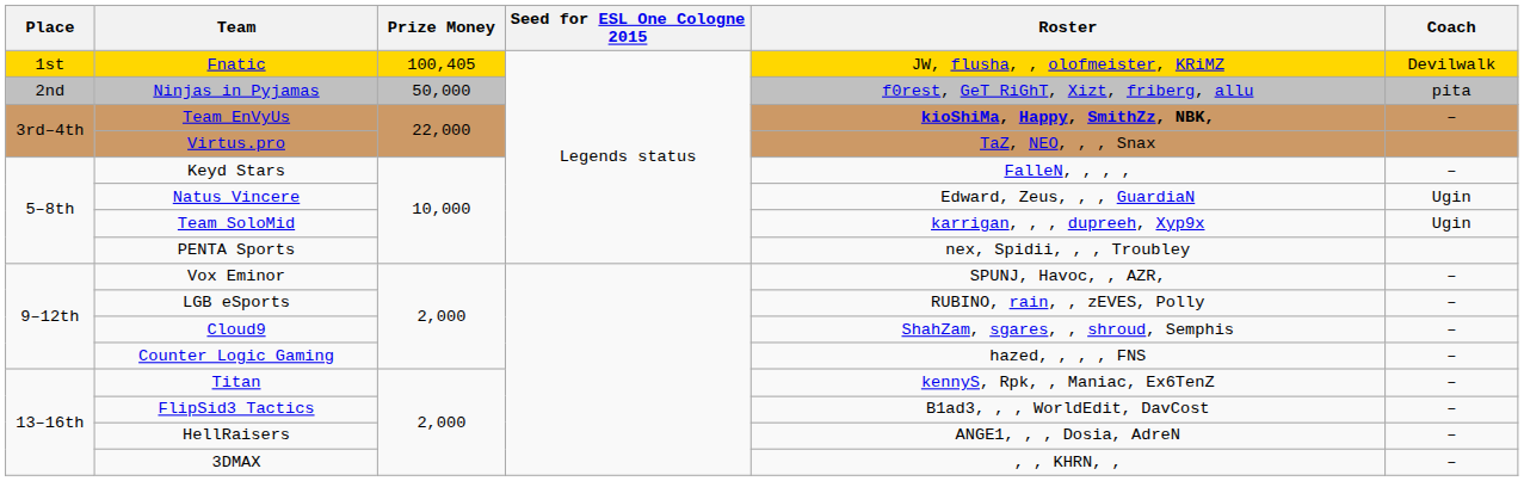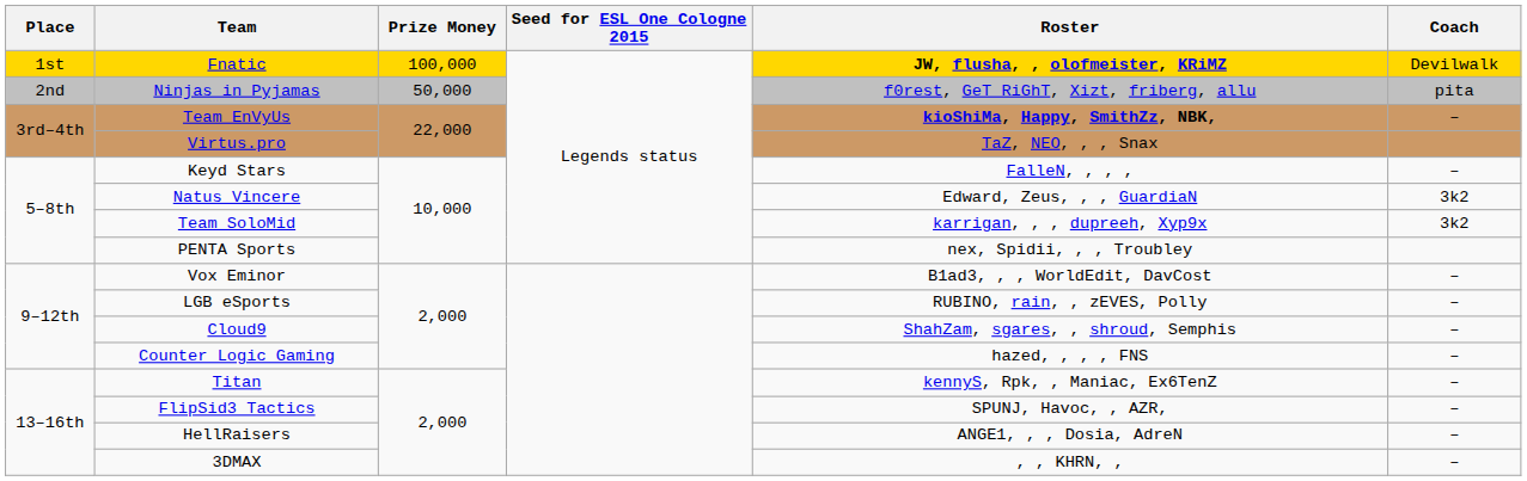 <table class="wikitable" style="text-align:center">
 <tr>
 <th width="65px">Place</th>
 <th width="220">Team</th>
 <th width="95">Prize Money</th>
 <th width="190px">Seed for <a href='#'>ESL One Cologne 2015</a></th>
 <th width="500px">Roster</th>
 <th width="100">Coach</th>
 </tr>
 <tr>
 <td style="text-align:center; background:gold;">1st</td>
 <td style="text-align:center; background:gold;"><a href='#'>Fnatic</a></td>
-<td style="text-align:center; background:gold;">100,405</td>
+<td style="text-align:center; background:gold;">100,000</td>
 <td rowspan="8">Legends status</td>
-<td style="text-align:center; background:gold;">JW,  <a href='#'>flusha</a>,  ,  <a href='#'>olofmeister</a>,  <a href='#'>KRiMZ</a></td>
+<td style="text-align:center; background:gold;"><strong>JW,  <a href='#'>flusha</a>,  ,  <a href='#'>olofmeister</a>,  <a href='#'>KRiMZ</a></strong></td>
 <td style="text-align:center; background:gold;">Devilwalk</td>
 </tr>
 <tr>
 <td style="text-align:center; background:silver;">2nd</td>
 <td style="text-align:center; background:silver;"><a href='#'>Ninjas in Pyjamas</a></td>
 <td style="text-align:center; background:silver;">50,000</td>
 <td style="text-align:center; background:silver;"><a href='#'>f0rest</a>,  <a href='#'>GeT RiGhT</a>,  <a href='#'>Xizt</a>,  <a href='#'>friberg</a>,  <a href='#'>allu</a></td>
 <td style="text-align:center; background:silver;">pita</td>
 </tr>
 <tr>
 <td style="text-align:center; background:#c96;" rowspan="2">3rd–4th</td>
 <td style="text-align:center; background:#c96;"><a href='#'>Team EnVyUs</a></td>
 <td style="text-align:center; background:#c96;" rowspan="2">22,000</td>
 <td style="text-align:center; background:#c96;"><strong><a href='#'>kioShiMa</a>,  <a href='#'>Happy</a>,  <a href='#'>SmithZz</a>,  NBK,  </strong></td>
 <td style="text-align:center; background:#c96;">–</td>
 </tr>
 <tr>
 <td style="text-align:center; background:#c96;"><a href='#'>Virtus.pro</a></td>
 <td style="text-align:center; background:#c96;"><a href='#'>TaZ</a>,  <a href='#'>NEO</a>,  ,  ,  Snax</td>
 <td style="text-align:center; background:#c96;"></td>
 </tr>
 <tr>
 <td style="text-align:center" rowspan="4">5–8th</td>
 <td>Keyd Stars</td>
 <td style="text-align:center" rowspan="4">10,000</td>
 <td><a href='#'>FalleN</a>,  ,  ,  ,  </td>
 <td>–</td>
 </tr>
 <tr>
 <td><a href='#'>Natus Vincere</a></td>
 <td>Edward,  Zeus,  ,  ,  <a href='#'>GuardiaN</a></td>
-<td>Ugin</td>
+<td>3k2</td>
 </tr>
 <tr>
 <td><a href='#'>Team SoloMid</a></td>
 <td><a href='#'>karrigan</a>,  ,  ,  <a href='#'>dupreeh</a>,  <a href='#'>Xyp9x</a></td>
-<td>Ugin</td>
+<td>3k2</td>
 </tr>
 <tr>
 <td>PENTA Sports</td>
 <td>nex,  Spidii,  ,  ,  Troubley</td>
 <td></td>
 </tr>
 <tr>
 <td style="text-align:center" rowspan="4">9–12th</td>
 <td>Vox Eminor</td>
 <td rowspan="4">2,000</td>
 <td style="text-align:center" rowspan="8"></td>
-<td>SPUNJ,  Havoc,  ,  AZR,  </td>
+<td>B1ad3,  ,  ,  WorldEdit,  DavCost</td>
 <td>–</td>
 </tr>
 <tr>
 <td>LGB eSports</td>
 <td>RUBINO,  <a href='#'>rain</a>,  ,  zEVES,  Polly</td>
 <td>–</td>
 </tr>
 <tr>
 <td><a href='#'>Cloud9</a></td>
 <td><a href='#'>ShahZam</a>,  <a href='#'>sgares</a>,  ,  <a href='#'>shroud</a>,  Semphis</td>
 <td>–</td>
 </tr>
 <tr>
 <td><a href='#'>Counter Logic Gaming</a></td>
 <td>hazed,  ,  ,  ,  FNS</td>
 <td>–</td>
 </tr>
 <tr>
 <td style="text-align:center" rowspan="4">13–16th</td>
 <td><a href='#'>Titan</a></td>
 <td rowspan="4">2,000</td>
 <td><a href='#'>kennyS</a>,  Rpk,  ,  Maniac,  Ex6TenZ</td>
 <td>–</td>
 </tr>
 <tr>
 <td><a href='#'>FlipSid3 Tactics</a></td>
-<td>B1ad3,  ,  ,  WorldEdit,  DavCost</td>
+<td>SPUNJ,  Havoc,  ,  AZR,  </td>
 <td>–</td>
 </tr>
 <tr>
 <td>HellRaisers</td>
 <td>ANGE1,  ,  ,  Dosia,  AdreN</td>
 <td>–</td>
 </tr>
 <tr>
 <td>3DMAX</td>
 <td>,  ,  KHRN,  ,  </td>
 <td>–</td>
 </tr>
 </table>
